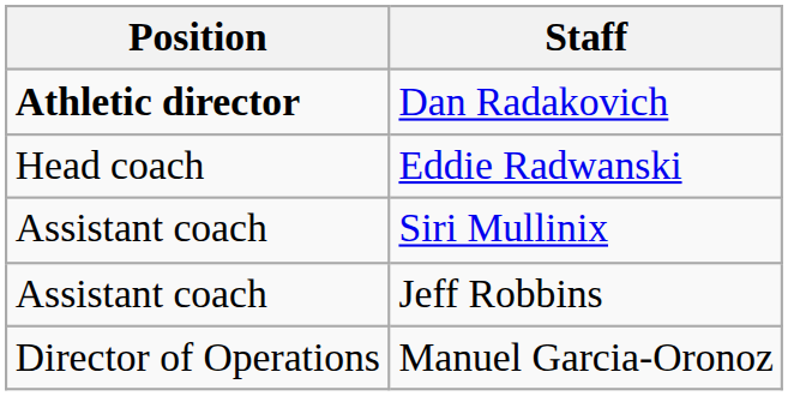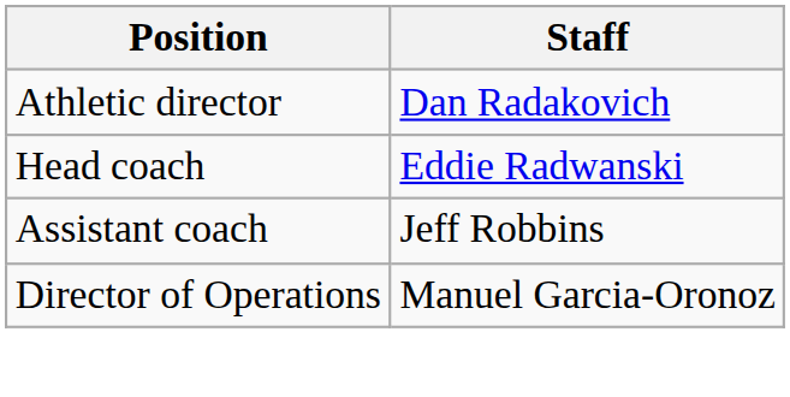 <table class="wikitable">
 <tr>
 <th>Position</th>
 <th>Staff</th>
 </tr>
 <tr>
-<td><strong>Athletic director</strong></td>
+<td>Athletic director</td>
 <td> <a href='#'>Dan Radakovich</a></td>
 </tr>
 <tr>
 <td>Head coach</td>
 <td> <a href='#'>Eddie Radwanski</a></td>
-</tr>
-<tr>
-<td>Assistant coach</td>
-<td> <a href='#'>Siri Mullinix</a></td>
 </tr>
 <tr>
 <td>Assistant coach</td>
 <td> Jeff Robbins</td>
 </tr>
 <tr>
 <td>Director of Operations</td>
 <td> Manuel Garcia-Oronoz</td>
 </tr>
 </table>
